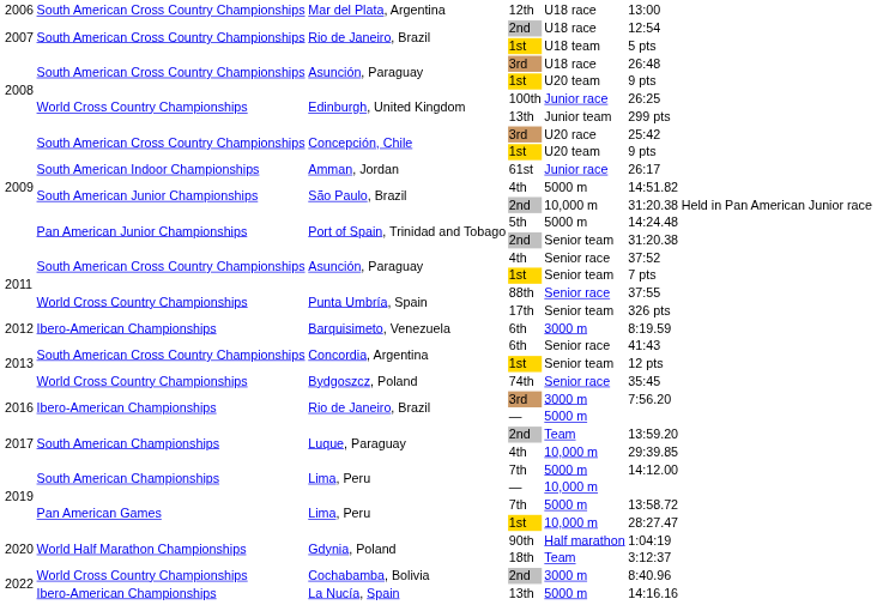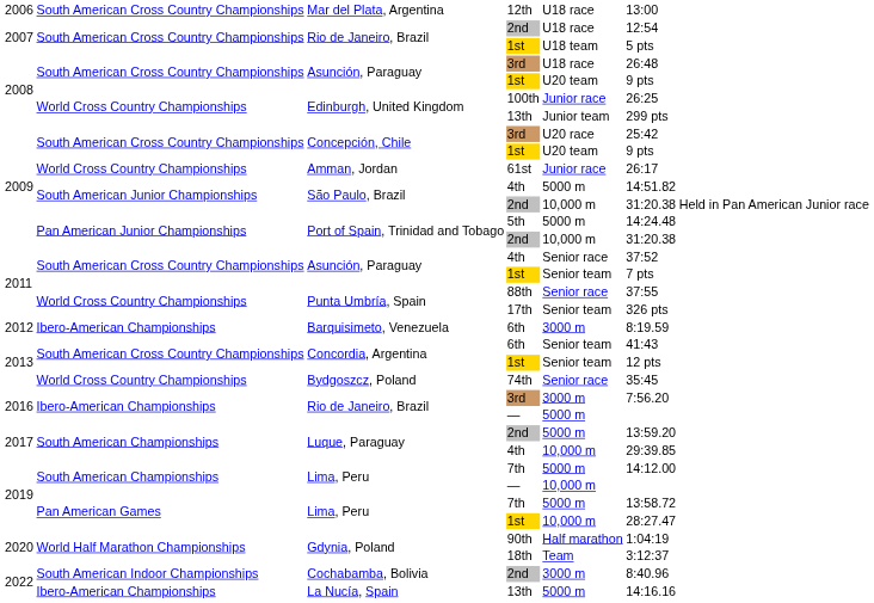 <table>
 <tr>
 <td>2006</td>
 <td><a href='#'>South American Cross Country Championships</a></td>
 <td><a href='#'>Mar del Plata</a>, Argentina</td>
 <td>12th</td>
 <td>U18 race</td>
 <td>13:00</td>
 <td></td>
 </tr>
 <tr>
 <td rowspan=2>2007</td>
 <td rowspan=2><a href='#'>South American Cross Country Championships</a></td>
 <td rowspan=2><a href='#'>Rio de Janeiro</a>, Brazil</td>
 <td bgcolor=silver>2nd</td>
 <td>U18 race</td>
 <td>12:54</td>
 <td></td>
 </tr>
 <tr>
 <td bgcolor=gold>1st</td>
 <td>U18 team</td>
 <td>5 pts</td>
 <td></td>
 </tr>
 <tr>
 <td rowspan=4>2008</td>
 <td rowspan=2><a href='#'>South American Cross Country Championships</a></td>
 <td rowspan=2><a href='#'>Asunción</a>, Paraguay</td>
 <td bgcolor=cc9966>3rd</td>
 <td>U18 race</td>
 <td>26:48</td>
 <td></td>
 </tr>
 <tr>
 <td bgcolor=gold>1st</td>
 <td>U20 team</td>
 <td>9 pts</td>
 <td></td>
 </tr>
 <tr>
 <td rowspan=2><a href='#'>World Cross Country Championships</a></td>
 <td rowspan=2><a href='#'>Edinburgh</a>, United Kingdom</td>
 <td>100th</td>
 <td><a href='#'>Junior race</a></td>
 <td>26:25</td>
 </tr>
 <tr>
 <td>13th</td>
 <td>Junior team</td>
 <td>299 pts</td>
 </tr>
 <tr>
 <td rowspan=7>2009</td>
 <td rowspan=2><a href='#'>South American Cross Country Championships</a></td>
 <td rowspan=2><a href='#'>Concepción, Chile</a></td>
 <td bgcolor=cc9966>3rd</td>
 <td>U20 race</td>
 <td>25:42</td>
 <td></td>
 </tr>
 <tr>
 <td bgcolor=gold>1st</td>
 <td>U20 team</td>
 <td>9 pts</td>
 <td></td>
 </tr>
 <tr>
-<td><a href='#'>South American Indoor Championships</a></td>
+<td><a href='#'>World Cross Country Championships</a></td>
 <td><a href='#'>Amman</a>, Jordan</td>
 <td>61st</td>
 <td><a href='#'>Junior race</a></td>
 <td>26:17</td>
 </tr>
 <tr>
 <td rowspan=2><a href='#'>South American Junior Championships</a></td>
 <td rowspan=2><a href='#'>São Paulo</a>, Brazil</td>
 <td>4th</td>
 <td>5000 m</td>
 <td>14:51.82</td>
 </tr>
 <tr>
 <td bgcolor=silver>2nd</td>
 <td>10,000 m</td>
 <td>31:20.38</td>
 <td>Held in Pan American Junior race</td>
 </tr>
 <tr>
 <td rowspan=2><a href='#'>Pan American Junior Championships</a></td>
 <td rowspan=2><a href='#'>Port of Spain</a>, Trinidad and Tobago</td>
 <td>5th</td>
 <td>5000 m</td>
 <td>14:24.48</td>
 </tr>
 <tr>
 <td bgcolor=silver>2nd</td>
-<td>Senior team</td>
+<td>10,000 m</td>
 <td>31:20.38</td>
 <td></td>
 </tr>
 <tr>
 <td rowspan=4>2011</td>
 <td rowspan=2><a href='#'>South American Cross Country Championships</a></td>
 <td rowspan=2><a href='#'>Asunción</a>, Paraguay</td>
 <td>4th</td>
 <td>Senior race</td>
 <td>37:52</td>
 <td></td>
 </tr>
 <tr>
 <td bgcolor=gold>1st</td>
 <td>Senior team</td>
 <td>7 pts</td>
 <td></td>
 </tr>
 <tr>
 <td rowspan=2><a href='#'>World Cross Country Championships</a></td>
 <td rowspan=2><a href='#'>Punta Umbría</a>, Spain</td>
 <td>88th</td>
 <td><a href='#'>Senior race</a></td>
 <td>37:55</td>
 </tr>
 <tr>
 <td>17th</td>
 <td>Senior team</td>
 <td>326 pts</td>
 </tr>
 <tr>
 <td>2012</td>
 <td><a href='#'>Ibero-American Championships</a></td>
 <td><a href='#'>Barquisimeto</a>, Venezuela</td>
 <td>6th</td>
 <td><a href='#'>3000 m</a></td>
 <td>8:19.59</td>
 </tr>
 <tr>
 <td rowspan=3>2013</td>
 <td rowspan=2><a href='#'>South American Cross Country Championships</a></td>
 <td rowspan=2><a href='#'>Concordia</a>, Argentina</td>
 <td>6th</td>
-<td>Senior race</td>
+<td>Senior team</td>
 <td>41:43</td>
 <td></td>
 </tr>
 <tr>
 <td bgcolor=gold>1st</td>
 <td>Senior team</td>
 <td>12 pts</td>
 <td></td>
 </tr>
 <tr>
 <td><a href='#'>World Cross Country Championships</a></td>
 <td><a href='#'>Bydgoszcz</a>, Poland</td>
 <td>74th</td>
 <td><a href='#'>Senior race</a></td>
 <td>35:45</td>
 </tr>
 <tr>
 <td rowspan=2>2016</td>
 <td rowspan=2><a href='#'>Ibero-American Championships</a></td>
 <td rowspan=2><a href='#'>Rio de Janeiro</a>, Brazil</td>
 <td bgcolor=cc9966>3rd</td>
 <td><a href='#'>3000 m</a></td>
 <td>7:56.20</td>
 </tr>
 <tr>
 <td>—</td>
 <td><a href='#'>5000 m</a></td>
 <td></td>
 </tr>
 <tr>
 <td rowspan=2>2017</td>
 <td rowspan=2><a href='#'>South American Championships</a></td>
 <td rowspan=2><a href='#'>Luque</a>, Paraguay</td>
 <td bgcolor=silver>2nd</td>
-<td><a href='#'>Team</a></td>
+<td><a href='#'>5000 m</a></td>
 <td>13:59.20</td>
 </tr>
 <tr>
 <td>4th</td>
 <td><a href='#'>10,000 m</a></td>
 <td>29:39.85</td>
 </tr>
 <tr>
 <td rowspan=4>2019</td>
 <td rowspan=2><a href='#'>South American Championships</a></td>
 <td rowspan=2><a href='#'>Lima</a>, Peru</td>
 <td>7th</td>
 <td><a href='#'>5000 m</a></td>
 <td>14:12.00</td>
 </tr>
 <tr>
 <td>—</td>
 <td><a href='#'>10,000 m</a></td>
 <td></td>
 </tr>
 <tr>
 <td rowspan=2><a href='#'>Pan American Games</a></td>
 <td rowspan=2><a href='#'>Lima</a>, Peru</td>
 <td>7th</td>
 <td><a href='#'>5000 m</a></td>
 <td>13:58.72</td>
 </tr>
 <tr>
 <td bgcolor=gold>1st</td>
 <td><a href='#'>10,000 m</a></td>
 <td>28:27.47</td>
 <td></td>
 </tr>
 <tr>
 <td rowspan=2>2020</td>
 <td rowspan=2><a href='#'>World Half Marathon Championships</a></td>
 <td rowspan=2><a href='#'>Gdynia</a>, Poland</td>
 <td>90th</td>
 <td><a href='#'>Half marathon</a></td>
 <td>1:04:19</td>
 </tr>
 <tr>
 <td>18th</td>
 <td><a href='#'>Team</a></td>
 <td>3:12:37</td>
 </tr>
 <tr>
 <td rowspan=2>2022</td>
-<td><a href='#'>World Cross Country Championships</a></td>
+<td><a href='#'>South American Indoor Championships</a></td>
 <td><a href='#'>Cochabamba</a>, Bolivia</td>
 <td bgcolor=silver>2nd</td>
 <td><a href='#'>3000 m</a></td>
 <td>8:40.96</td>
 </tr>
 <tr>
 <td><a href='#'>Ibero-American Championships</a></td>
 <td><a href='#'>La Nucía</a>, <a href='#'>Spain</a></td>
 <td>13th</td>
 <td><a href='#'>5000 m</a></td>
 <td>14:16.16</td>
 </tr>
 </table>
